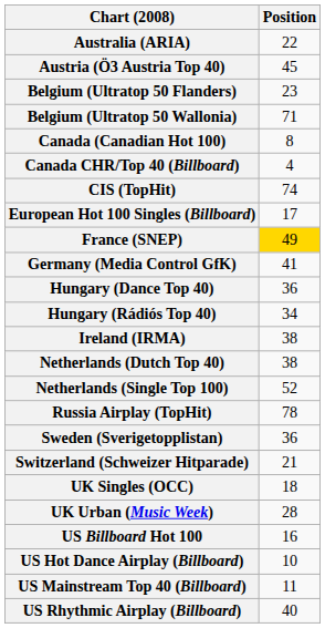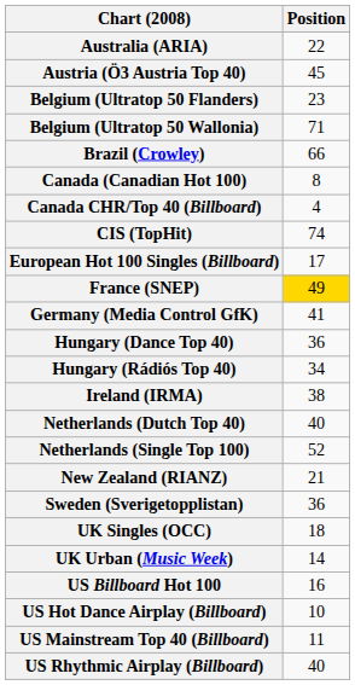 <table class="wikitable plainrowheaders sortable">
 <tr>
 <th scope="col">Chart (2008)</th>
 <th scope="col">Position</th>
 </tr>
 <tr>
 <th scope="row">Australia (ARIA)</th>
 <td align="center">22</td>
 </tr>
 <tr>
 <th scope="row">Austria (Ö3 Austria Top 40)</th>
 <td align="center">45</td>
 </tr>
 <tr>
 <th scope="row">Belgium (Ultratop 50 Flanders)</th>
 <td align="center">23</td>
 </tr>
 <tr>
 <th scope="row">Belgium (Ultratop 50 Wallonia)</th>
 <td align="center">71</td>
+</tr>
+<tr>
+<th scope="row">Brazil (<a href='#'>Crowley</a>)</th>
+<td align="center">66</td>
 </tr>
 <tr>
 <th scope="row">Canada (Canadian Hot 100)</th>
 <td align="center">8</td>
 </tr>
 <tr>
 <th scope="row">Canada CHR/Top 40 (<em>Billboard</em>)</th>
 <td align="center">4</td>
 </tr>
 <tr>
 <th scope="row">CIS (TopHit)</th>
 <td align="center">74</td>
 </tr>
 <tr>
 <th scope="row">European Hot 100 Singles (<em>Billboard</em>)</th>
 <td align="center">17</td>
 </tr>
 <tr>
 <th scope="row">France (SNEP)</th>
 <td align="center" style="background: gold;">49</td>
 </tr>
 <tr>
 <th scope="row">Germany (Media Control GfK)</th>
 <td align="center">41</td>
 </tr>
 <tr>
 <th scope="row">Hungary (Dance Top 40)</th>
 <td align="center">36</td>
 </tr>
 <tr>
 <th scope="row">Hungary (Rádiós Top 40)</th>
 <td align="center">34</td>
 </tr>
 <tr>
 <th scope="row">Ireland (IRMA)</th>
 <td align="center">38</td>
 </tr>
 <tr>
 <th scope="row">Netherlands (Dutch Top 40)</th>
-<td align="center">38</td>
+<td align="center">40</td>
 </tr>
 <tr>
 <th scope="row">Netherlands (Single Top 100)</th>
 <td align="center">52</td>
 </tr>
 <tr>
-<th scope="row">Russia Airplay (TopHit)</th>
-<td align="center">78</td>
+<th scope="row">New Zealand (RIANZ)</th>
+<td align="center">21</td>
 </tr>
 <tr>
 <th scope="row">Sweden (Sverigetopplistan)</th>
 <td align="center">36</td>
-</tr>
-<tr>
-<th scope="row">Switzerland (Schweizer Hitparade)</th>
-<td align="center">21</td>
 </tr>
 <tr>
 <th scope="row">UK Singles (OCC)</th>
 <td align="center">18</td>
 </tr>
 <tr>
 <th scope="row">UK Urban (<em><a href='#'>Music Week</a></em>)</th>
-<td align="center">28</td>
+<td align="center">14</td>
 </tr>
 <tr>
 <th scope="row">US <em>Billboard</em> Hot 100</th>
 <td align="center">16</td>
 </tr>
 <tr>
 <th scope="row">US Hot Dance Airplay (<em>Billboard</em>)</th>
 <td align="center">10</td>
 </tr>
 <tr>
 <th scope="row">US Mainstream Top 40 (<em>Billboard</em>)</th>
 <td align="center">11</td>
 </tr>
 <tr>
 <th scope="row">US Rhythmic Airplay (<em>Billboard</em>)</th>
 <td align="center">40</td>
 </tr>
 </table>
